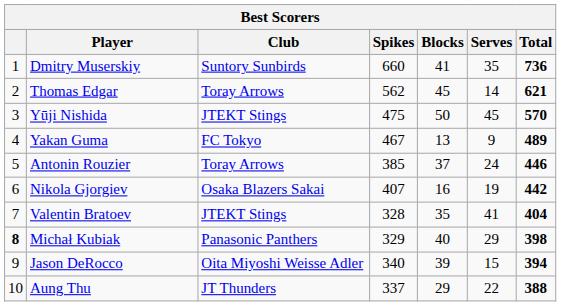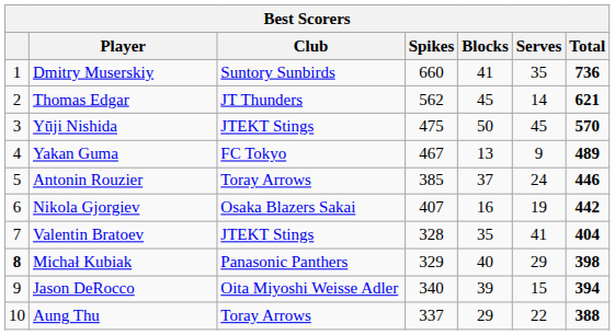 <table class="wikitable sortable" style=font-size:90%>
 <tr>
 <th colspan=7>Best Scorers</th>
 </tr>
 <tr>
 <th></th>
 <th width=158>Player</th>
 <th width=158>Club</th>
 <th width=20>Spikes</th>
 <th width=20>Blocks</th>
 <th width=20>Serves</th>
 <th width=20>Total</th>
 </tr>
 <tr>
 <td align=center>1</td>
 <td> <a href='#'>Dmitry Muserskiy</a></td>
 <td><a href='#'>Suntory Sunbirds</a></td>
 <td align=center>660</td>
 <td align=center>41</td>
 <td align=center>35</td>
 <td align=center><strong>736</strong></td>
 </tr>
 <tr>
 <td align=center>2</td>
 <td> <a href='#'>Thomas Edgar</a></td>
-<td><a href='#'>Toray Arrows</a></td>
+<td><a href='#'>JT Thunders</a></td>
 <td align=center>562</td>
 <td align=center>45</td>
 <td align=center>14</td>
 <td align=center><strong>621</strong></td>
 </tr>
 <tr>
 <td align=center>3</td>
 <td> <a href='#'>Yūji Nishida</a></td>
 <td><a href='#'>JTEKT Stings</a></td>
 <td align=center>475</td>
 <td align=center>50</td>
 <td align=center>45</td>
 <td align=center><strong>570</strong></td>
 </tr>
 <tr>
 <td align=center>4</td>
 <td> <a href='#'>Yakan Guma</a></td>
 <td><a href='#'>FC Tokyo</a></td>
 <td align=center>467</td>
 <td align=center>13</td>
 <td align=center>9</td>
 <td align=center><strong>489</strong></td>
 </tr>
 <tr>
 <td align=center>5</td>
 <td> <a href='#'>Antonin Rouzier</a></td>
 <td><a href='#'>Toray Arrows</a></td>
 <td align=center>385</td>
 <td align=center>37</td>
 <td align=center>24</td>
 <td align=center><strong>446</strong></td>
 </tr>
 <tr>
 <td align=center>6</td>
 <td> <a href='#'>Nikola Gjorgiev</a></td>
 <td><a href='#'>Osaka Blazers Sakai</a></td>
 <td align=center>407</td>
 <td align=center>16</td>
 <td align=center>19</td>
 <td align=center><strong>442</strong></td>
 </tr>
 <tr>
 <td align=center>7</td>
 <td> <a href='#'>Valentin Bratoev</a></td>
 <td><a href='#'>JTEKT Stings</a></td>
 <td align=center>328</td>
 <td align=center>35</td>
 <td align=center>41</td>
 <td align=center><strong>404</strong></td>
 </tr>
 <tr>
 <td align=center><strong>8</strong></td>
 <td> <a href='#'>Michał Kubiak</a></td>
 <td><a href='#'>Panasonic Panthers</a></td>
 <td align=center>329</td>
 <td align=center>40</td>
 <td align=center>29</td>
 <td align=center><strong>398</strong></td>
 </tr>
 <tr>
 <td align=center>9</td>
 <td> <a href='#'>Jason DeRocco</a></td>
 <td><a href='#'>Oita Miyoshi Weisse Adler</a></td>
 <td align=center>340</td>
 <td align=center>39</td>
 <td align=center>15</td>
 <td align=center><strong>394</strong></td>
 </tr>
 <tr>
 <td align=center>10</td>
 <td> <a href='#'>Aung Thu</a></td>
-<td><a href='#'>JT Thunders</a></td>
+<td><a href='#'>Toray Arrows</a></td>
 <td align=center>337</td>
 <td align=center>29</td>
 <td align=center>22</td>
 <td align=center><strong>388</strong></td>
 </tr>
 </table>
